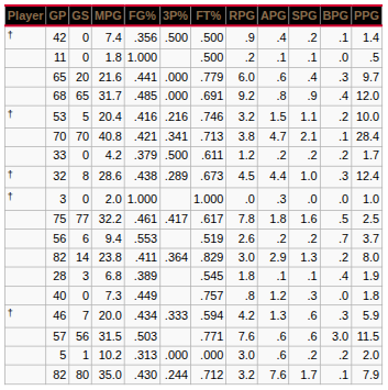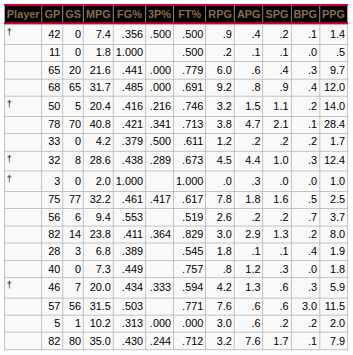 <table class="wikitable sortable" style="text-align:right;">
 <tr>
 <th style="background:#010101; color:#896C4C; border-top:#D50032 3px solid; border-bottom:#D50032 3px solid;">Player</th>
 <th style="background:#010101; color:#896C4C; border-top:#D50032 3px solid; border-bottom:#D50032 3px solid;">GP</th>
 <th style="background:#010101; color:#896C4C; border-top:#D50032 3px solid; border-bottom:#D50032 3px solid;">GS</th>
 <th style="background:#010101; color:#896C4C; border-top:#D50032 3px solid; border-bottom:#D50032 3px solid;">MPG</th>
 <th style="background:#010101; color:#896C4C; border-top:#D50032 3px solid; border-bottom:#D50032 3px solid;">FG%</th>
 <th style="background:#010101; color:#896C4C; border-top:#D50032 3px solid; border-bottom:#D50032 3px solid;">3P%</th>
 <th style="background:#010101; color:#896C4C; border-top:#D50032 3px solid; border-bottom:#D50032 3px solid;">FT%</th>
 <th style="background:#010101; color:#896C4C; border-top:#D50032 3px solid; border-bottom:#D50032 3px solid;">RPG</th>
 <th style="background:#010101; color:#896C4C; border-top:#D50032 3px solid; border-bottom:#D50032 3px solid;">APG</th>
 <th style="background:#010101; color:#896C4C; border-top:#D50032 3px solid; border-bottom:#D50032 3px solid;">SPG</th>
 <th style="background:#010101; color:#896C4C; border-top:#D50032 3px solid; border-bottom:#D50032 3px solid;">BPG</th>
 <th style="background:#010101; color:#896C4C; border-top:#D50032 3px solid; border-bottom:#D50032 3px solid;">PPG</th>
 </tr>
 <tr>
 <td style="text-align:left;"><sup>†</sup></td>
 <td>42</td>
 <td>0</td>
 <td>7.4</td>
 <td>.356</td>
 <td>.500</td>
 <td>.500</td>
 <td>.9</td>
 <td>.4</td>
 <td>.2</td>
 <td>.1</td>
 <td>1.4</td>
 </tr>
 <tr>
 <td style="text-align:left;"></td>
 <td>11</td>
 <td>0</td>
 <td>1.8</td>
 <td>1.000</td>
 <td></td>
 <td>.500</td>
 <td>.2</td>
 <td>.1</td>
 <td>.1</td>
 <td>.0</td>
 <td>.5</td>
 </tr>
 <tr>
 <td style="text-align:left;"></td>
 <td>65</td>
 <td>20</td>
 <td>21.6</td>
 <td>.441</td>
 <td>.000</td>
 <td>.779</td>
 <td>6.0</td>
 <td>.6</td>
 <td>.4</td>
 <td>.3</td>
 <td>9.7</td>
 </tr>
 <tr>
 <td style="text-align:left;"></td>
 <td>68</td>
 <td>65</td>
 <td>31.7</td>
 <td>.485</td>
 <td>.000</td>
 <td>.691</td>
 <td>9.2</td>
 <td>.8</td>
 <td>.9</td>
 <td>.4</td>
 <td>12.0</td>
 </tr>
 <tr>
 <td style="text-align:left;"><sup>†</sup></td>
-<td>53</td>
+<td>50</td>
 <td>5</td>
 <td>20.4</td>
 <td>.416</td>
 <td>.216</td>
 <td>.746</td>
 <td>3.2</td>
 <td>1.5</td>
 <td>1.1</td>
 <td>.2</td>
-<td>10.0</td>
+<td>14.0</td>
 </tr>
 <tr>
 <td style="text-align:left;"></td>
-<td>70</td>
+<td>78</td>
 <td>70</td>
 <td>40.8</td>
 <td>.421</td>
 <td>.341</td>
 <td>.713</td>
 <td>3.8</td>
 <td>4.7</td>
 <td>2.1</td>
 <td>.1</td>
 <td>28.4</td>
 </tr>
 <tr>
 <td style="text-align:left;"></td>
 <td>33</td>
 <td>0</td>
 <td>4.2</td>
 <td>.379</td>
 <td>.500</td>
 <td>.611</td>
 <td>1.2</td>
 <td>.2</td>
 <td>.2</td>
 <td>.2</td>
 <td>1.7</td>
 </tr>
 <tr>
 <td style="text-align:left;"><sup>†</sup></td>
 <td>32</td>
 <td>8</td>
 <td>28.6</td>
 <td>.438</td>
 <td>.289</td>
 <td>.673</td>
 <td>4.5</td>
 <td>4.4</td>
 <td>1.0</td>
 <td>.3</td>
 <td>12.4</td>
 </tr>
 <tr>
 <td style="text-align:left;"><sup>†</sup></td>
 <td>3</td>
 <td>0</td>
 <td>2.0</td>
 <td>1.000</td>
 <td></td>
 <td>1.000</td>
 <td>.0</td>
 <td>.3</td>
 <td>.0</td>
 <td>.0</td>
 <td>1.0</td>
 </tr>
 <tr>
 <td style="text-align:left;"></td>
 <td>75</td>
 <td>77</td>
 <td>32.2</td>
 <td>.461</td>
 <td>.417</td>
 <td>.617</td>
 <td>7.8</td>
 <td>1.8</td>
 <td>1.6</td>
 <td>.5</td>
 <td>2.5</td>
 </tr>
 <tr>
 <td style="text-align:left;"></td>
 <td>56</td>
 <td>6</td>
 <td>9.4</td>
 <td>.553</td>
 <td></td>
 <td>.519</td>
 <td>2.6</td>
 <td>.2</td>
 <td>.2</td>
 <td>.7</td>
 <td>3.7</td>
 </tr>
 <tr>
 <td style="text-align:left;"></td>
 <td>82</td>
 <td>14</td>
 <td>23.8</td>
 <td>.411</td>
 <td>.364</td>
 <td>.829</td>
 <td>3.0</td>
 <td>2.9</td>
 <td>1.3</td>
 <td>.2</td>
 <td>8.0</td>
 </tr>
 <tr>
 <td style="text-align:left;"></td>
 <td>28</td>
 <td>3</td>
 <td>6.8</td>
 <td>.389</td>
 <td></td>
 <td>.545</td>
 <td>1.8</td>
 <td>.1</td>
 <td>.1</td>
 <td>.4</td>
 <td>1.9</td>
 </tr>
 <tr>
 <td style="text-align:left;"></td>
 <td>40</td>
 <td>0</td>
 <td>7.3</td>
 <td>.449</td>
 <td></td>
 <td>.757</td>
 <td>.8</td>
 <td>1.2</td>
 <td>.3</td>
 <td>.0</td>
 <td>1.8</td>
 </tr>
 <tr>
 <td style="text-align:left;"><sup>†</sup></td>
 <td>46</td>
 <td>7</td>
 <td>20.0</td>
 <td>.434</td>
 <td>.333</td>
 <td>.594</td>
 <td>4.2</td>
 <td>1.3</td>
 <td>.6</td>
 <td>.3</td>
 <td>5.9</td>
 </tr>
 <tr>
 <td style="text-align:left;"></td>
 <td>57</td>
 <td>56</td>
 <td>31.5</td>
 <td>.503</td>
 <td></td>
 <td>.771</td>
 <td>7.6</td>
 <td>.6</td>
 <td>.6</td>
 <td>3.0</td>
 <td>11.5</td>
 </tr>
 <tr>
 <td style="text-align:left;"></td>
 <td>5</td>
 <td>1</td>
 <td>10.2</td>
 <td>.313</td>
 <td>.000</td>
 <td>.000</td>
 <td>3.0</td>
 <td>.6</td>
 <td>.2</td>
 <td>.2</td>
 <td>2.0</td>
 </tr>
 <tr>
 <td style="text-align:left;"></td>
 <td>82</td>
 <td>80</td>
 <td>35.0</td>
 <td>.430</td>
 <td>.244</td>
 <td>.712</td>
 <td>3.2</td>
 <td>7.6</td>
 <td>1.7</td>
 <td>.1</td>
 <td>7.9</td>
 </tr>
 </table>
